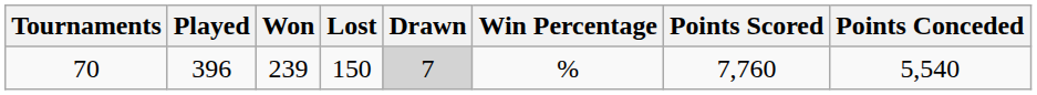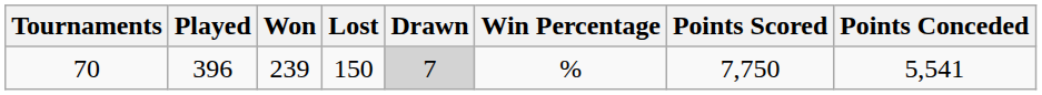 <table class="wikitable mw-collapsible" style="text-align:center">
 <tr>
 <th>Tournaments</th>
 <th>Played</th>
 <th>Won</th>
 <th>Lost</th>
 <th>Drawn</th>
 <th>Win Percentage</th>
 <th>Points Scored</th>
 <th>Points Conceded</th>
 </tr>
 <tr>
 <td>70</td>
 <td>396</td>
 <td>239</td>
 <td>150</td>
 <td style="background: lightgrey;">7</td>
 <td>%</td>
-<td>7,760</td>
-<td>5,540</td>
+<td>7,750</td>
+<td>5,541</td>
 </tr>
 </table>
